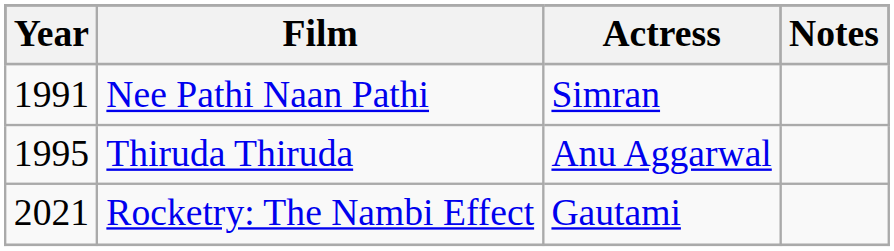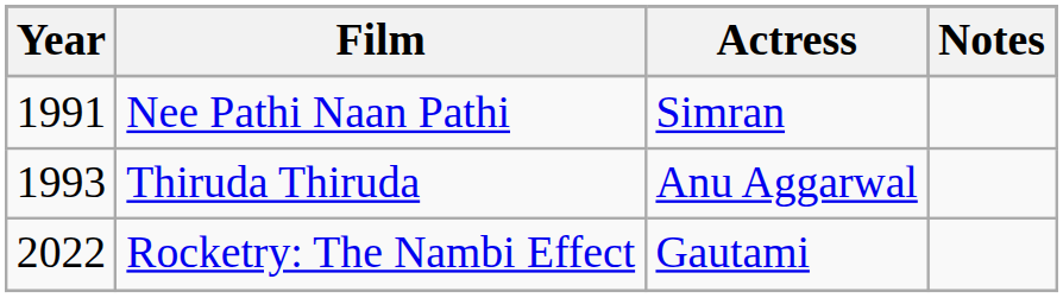 <table class="wikitable sortable">
 <tr style="background:#000;">
 <th>Year</th>
 <th>Film</th>
 <th>Actress</th>
 <th class=unsortable>Notes</th>
 </tr>
 <tr>
 <td>1991</td>
 <td><a href='#'>Nee Pathi Naan Pathi</a></td>
 <td><a href='#'>Simran</a></td>
 <td></td>
 </tr>
 <tr>
-<td>1995</td>
+<td>1993</td>
 <td><a href='#'>Thiruda Thiruda</a></td>
 <td><a href='#'>Anu Aggarwal</a></td>
 <td></td>
 </tr>
 <tr>
-<td>2021</td>
+<td>2022</td>
 <td><a href='#'>Rocketry: The Nambi Effect</a></td>
 <td><a href='#'>Gautami</a></td>
 <td></td>
 </tr>
 <tr>
 </tr>
 </table>
